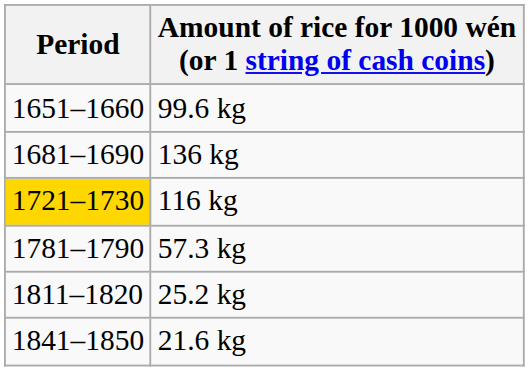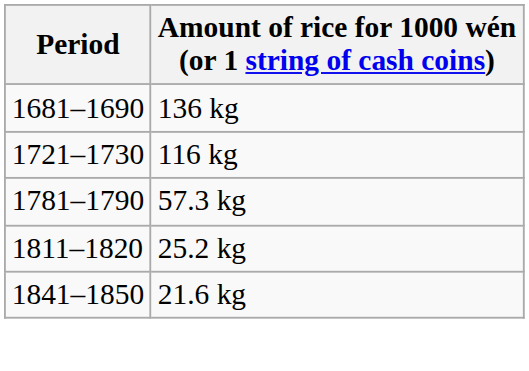 <table class="wikitable">
 <tr>
 <th>Period</th>
 <th>Amount of rice for 1000 wén<br>(or 1 <a href='#'>string of cash coins</a>)</th>
 </tr>
 <tr>
-<td>1651–1660</td>
-<td>99.6 kg</td>
-</tr>
-<tr>
 <td>1681–1690</td>
 <td>136 kg</td>
 </tr>
 <tr>
-<td style="background: gold;">1721–1730</td>
+<td>1721–1730</td>
 <td>116 kg</td>
 </tr>
 <tr>
 <td>1781–1790</td>
 <td>57.3 kg</td>
 </tr>
 <tr>
 <td>1811–1820</td>
 <td>25.2 kg</td>
 </tr>
 <tr>
 <td>1841–1850</td>
 <td>21.6 kg</td>
 </tr>
 </table>
